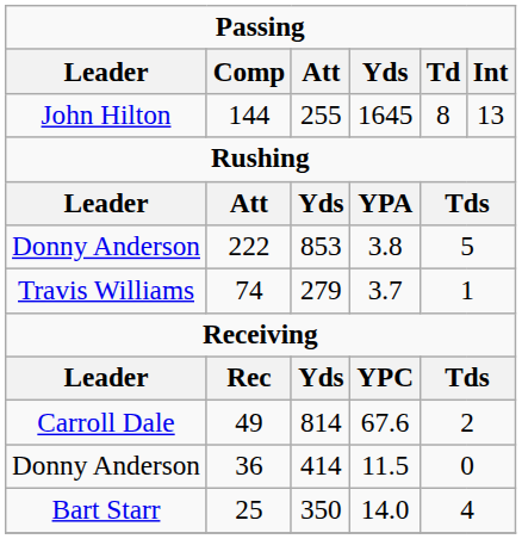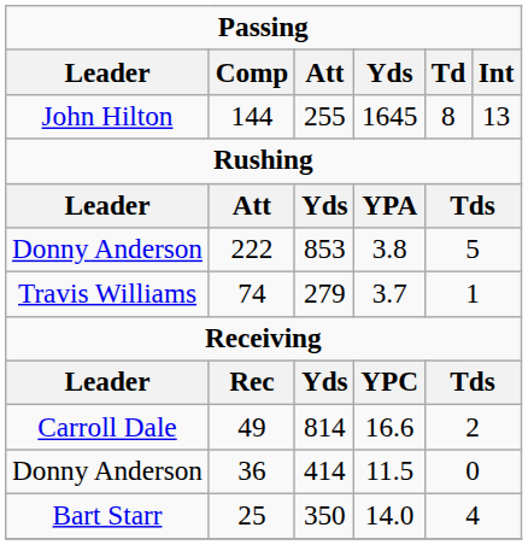 <table class="wikitable" style="text-align: center">
 <tr>
 <td align="center" colSpan="6"><strong>Passing</strong></td>
 </tr>
 <tr>
 <th>Leader</th>
 <th>Comp</th>
 <th>Att</th>
 <th>Yds</th>
 <th>Td</th>
 <th>Int</th>
 </tr>
 <tr>
 <td><a href='#'>John Hilton</a></td>
 <td>144</td>
 <td>255</td>
 <td>1645</td>
 <td>8</td>
 <td>13</td>
 </tr>
 <tr>
 <td align="center" colSpan="6"><strong>Rushing</strong></td>
 </tr>
 <tr>
 <th>Leader</th>
 <th>Att</th>
 <th>Yds</th>
 <th>YPA</th>
 <th colSpan="2">Tds</th>
 </tr>
 <tr>
 <td><a href='#'>Donny Anderson</a></td>
 <td>222</td>
 <td>853</td>
 <td>3.8</td>
 <td colSpan="2">5</td>
 </tr>
 <tr>
 <td><a href='#'>Travis Williams</a></td>
 <td>74</td>
 <td>279</td>
 <td>3.7</td>
 <td colSpan="2">1</td>
 </tr>
 <tr>
 <td align="center" colSpan="6"><strong>Receiving</strong></td>
 </tr>
 <tr>
 <th>Leader</th>
 <th>Rec</th>
 <th>Yds</th>
 <th>YPC</th>
 <th colSpan="2">Tds</th>
 </tr>
 <tr>
 <td><a href='#'>Carroll Dale</a></td>
 <td>49</td>
 <td>814</td>
-<td>67.6</td>
+<td>16.6</td>
 <td colSpan="2">2</td>
 </tr>
 <tr>
 <td>Donny Anderson</td>
 <td>36</td>
 <td>414</td>
 <td>11.5</td>
 <td colSpan="2">0</td>
 </tr>
 <tr>
 <td><a href='#'>Bart Starr</a></td>
 <td>25</td>
 <td>350</td>
 <td>14.0</td>
 <td colSpan="2">4</td>
 </tr>
 <tr>
 </tr>
 </table>
